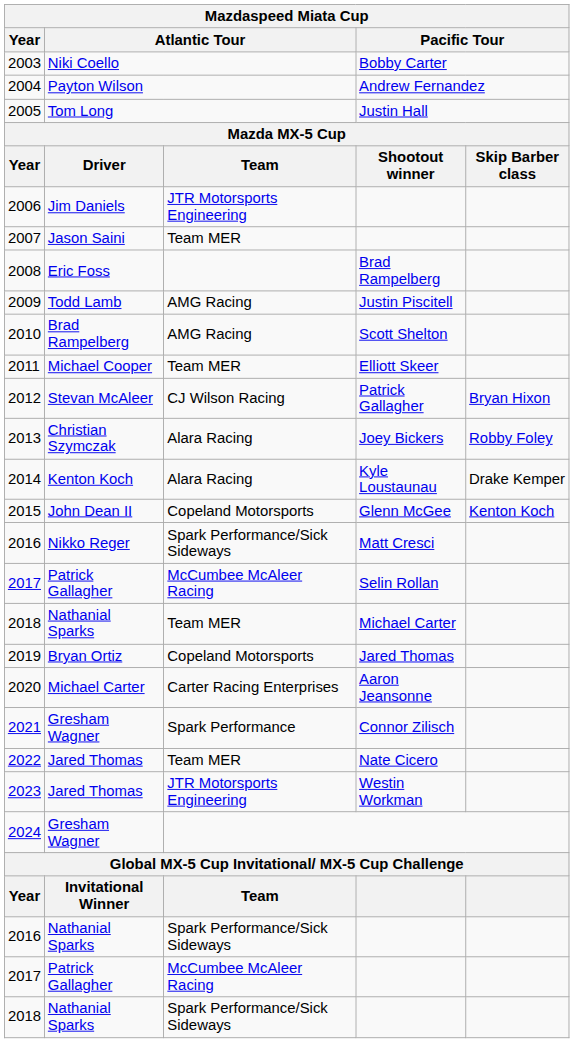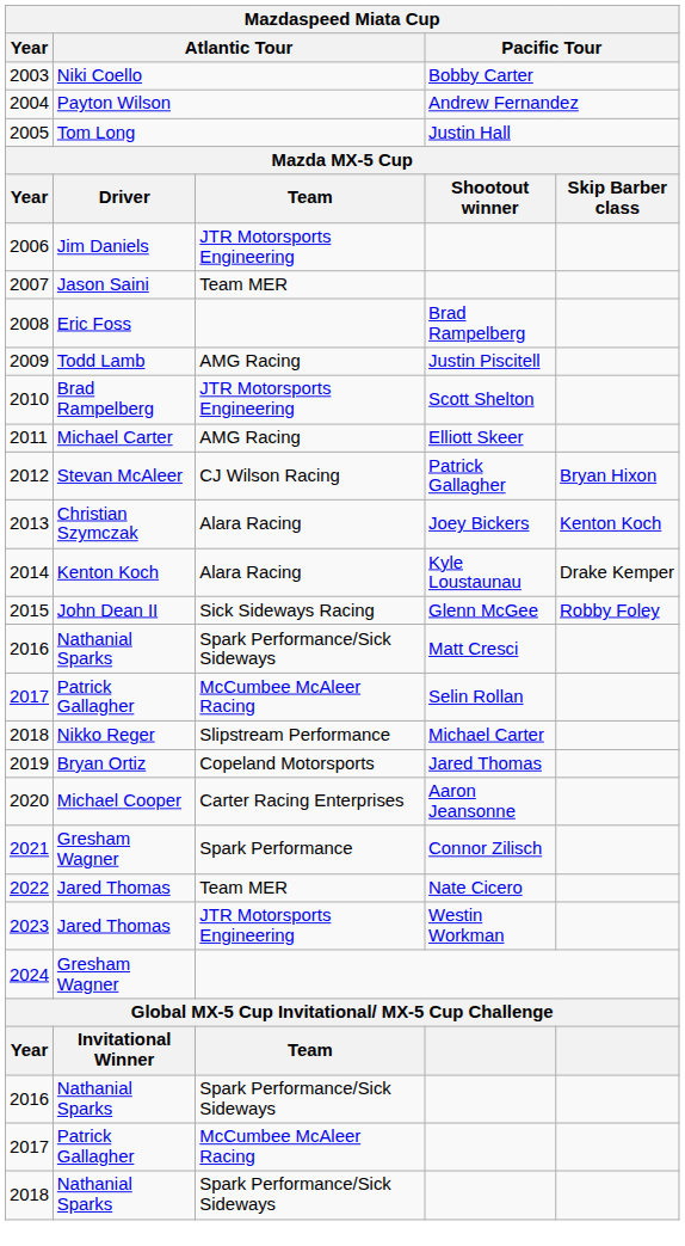 <table class="wikitable">
 <tr>
 <th colspan="5">Mazdaspeed Miata Cup</th>
 </tr>
 <tr>
 <th>Year</th>
 <th colspan="2">Atlantic Tour</th>
 <th colspan="2">Pacific Tour</th>
 </tr>
 <tr>
 <td>2003</td>
 <td colspan="2"> <a href='#'>Niki Coello</a></td>
 <td colspan="2"> <a href='#'>Bobby Carter</a></td>
 </tr>
 <tr>
 <td>2004</td>
 <td colspan="2"> <a href='#'>Payton Wilson</a></td>
 <td colspan="2"> <a href='#'>Andrew Fernandez</a></td>
 </tr>
 <tr>
 <td>2005</td>
 <td colspan="2"> <a href='#'>Tom Long</a></td>
 <td colspan="2"> <a href='#'>Justin Hall</a></td>
 </tr>
 <tr>
 <th colspan="5">Mazda MX-5 Cup</th>
 </tr>
 <tr>
 <th>Year</th>
 <th>Driver</th>
 <th>Team</th>
 <th>Shootout winner</th>
 <th>Skip Barber class</th>
 </tr>
 <tr>
 <td>2006</td>
 <td> <a href='#'>Jim Daniels</a></td>
 <td><a href='#'>JTR Motorsports Engineering</a></td>
 <td></td>
 <td></td>
 </tr>
 <tr>
 <td>2007</td>
 <td> <a href='#'>Jason Saini</a></td>
 <td>Team MER</td>
 <td></td>
 <td></td>
 </tr>
 <tr>
 <td>2008</td>
 <td> <a href='#'>Eric Foss</a></td>
 <td></td>
 <td> <a href='#'>Brad Rampelberg</a></td>
 <td></td>
 </tr>
 <tr>
 <td>2009</td>
 <td> <a href='#'>Todd Lamb</a></td>
 <td>AMG Racing</td>
 <td> <a href='#'>Justin Piscitell</a></td>
 <td></td>
 </tr>
 <tr>
 <td>2010</td>
 <td> <a href='#'>Brad Rampelberg</a></td>
-<td>AMG Racing</td>
+<td><a href='#'>JTR Motorsports Engineering</a></td>
 <td> <a href='#'>Scott Shelton</a></td>
 <td></td>
 </tr>
 <tr>
 <td>2011</td>
-<td> <a href='#'>Michael Cooper</a></td>
-<td>Team MER</td>
+<td> <a href='#'>Michael Carter</a></td>
+<td>AMG Racing</td>
 <td> <a href='#'>Elliott Skeer</a></td>
 <td></td>
 </tr>
 <tr>
 <td>2012</td>
 <td> <a href='#'>Stevan McAleer</a></td>
 <td>CJ Wilson Racing</td>
 <td> <a href='#'>Patrick Gallagher</a></td>
 <td> <a href='#'>Bryan Hixon</a></td>
 </tr>
 <tr>
 <td>2013</td>
 <td> <a href='#'>Christian Szymczak</a></td>
 <td>Alara Racing</td>
 <td> <a href='#'>Joey Bickers</a></td>
-<td> <a href='#'>Robby Foley</a></td>
+<td> <a href='#'>Kenton Koch</a></td>
 </tr>
 <tr>
 <td>2014</td>
 <td> <a href='#'>Kenton Koch</a></td>
 <td>Alara Racing</td>
 <td> <a href='#'>Kyle Loustaunau</a></td>
 <td> Drake Kemper</td>
 </tr>
 <tr>
 <td>2015</td>
 <td> <a href='#'>John Dean II</a></td>
-<td>Copeland Motorsports</td>
+<td>Sick Sideways Racing</td>
 <td> <a href='#'>Glenn McGee</a></td>
-<td> <a href='#'>Kenton Koch</a></td>
+<td> <a href='#'>Robby Foley</a></td>
 </tr>
 <tr>
 <td>2016</td>
-<td> <a href='#'>Nikko Reger</a></td>
+<td> <a href='#'>Nathanial Sparks</a></td>
 <td>Spark Performance/Sick Sideways</td>
 <td> <a href='#'>Matt Cresci</a></td>
 <td></td>
 </tr>
 <tr>
 <td><a href='#'>2017</a></td>
 <td> <a href='#'>Patrick Gallagher</a></td>
 <td><a href='#'>McCumbee McAleer Racing</a></td>
 <td> <a href='#'>Selin Rollan</a></td>
 <td></td>
 </tr>
 <tr>
 <td>2018</td>
-<td> <a href='#'>Nathanial Sparks</a></td>
-<td>Team MER</td>
+<td> <a href='#'>Nikko Reger</a></td>
+<td>Slipstream Performance</td>
 <td> <a href='#'>Michael Carter</a></td>
 <td></td>
 </tr>
 <tr>
 <td>2019</td>
 <td> <a href='#'>Bryan Ortiz</a></td>
 <td>Copeland Motorsports</td>
 <td> <a href='#'>Jared Thomas</a></td>
 <td></td>
 </tr>
 <tr>
 <td>2020</td>
-<td> <a href='#'>Michael Carter</a></td>
+<td> <a href='#'>Michael Cooper</a></td>
 <td>Carter Racing Enterprises</td>
 <td> <a href='#'>Aaron Jeansonne</a></td>
 <td></td>
 </tr>
 <tr>
 <td><a href='#'>2021</a></td>
 <td> <a href='#'>Gresham Wagner</a></td>
 <td>Spark Performance</td>
 <td> <a href='#'>Connor Zilisch</a></td>
 <td></td>
 </tr>
 <tr>
 <td><a href='#'>2022</a></td>
 <td> <a href='#'>Jared Thomas</a></td>
 <td>Team MER</td>
 <td> <a href='#'>Nate Cicero</a></td>
 <td></td>
 </tr>
 <tr>
 <td><a href='#'>2023</a></td>
 <td> <a href='#'>Jared Thomas</a></td>
 <td><a href='#'>JTR Motorsports Engineering</a></td>
 <td> <a href='#'>Westin Workman</a></td>
 <td></td>
 </tr>
 <tr>
 <td><a href='#'>2024</a></td>
 <td> <a href='#'>Gresham Wagner</a></td>
 </tr>
 <tr>
 <th colspan="5">Global MX-5 Cup Invitational/ MX-5 Cup Challenge</th>
 </tr>
 <tr>
 <th>Year</th>
 <th>Invitational Winner</th>
 <th>Team</th>
 <th></th>
 <th></th>
 </tr>
 <tr>
 <td>2016</td>
 <td> <a href='#'>Nathanial Sparks</a></td>
 <td>Spark Performance/Sick Sideways</td>
 <td></td>
 <td></td>
 </tr>
 <tr>
 <td>2017</td>
 <td> <a href='#'>Patrick Gallagher</a></td>
 <td><a href='#'>McCumbee McAleer Racing</a></td>
 <td></td>
 <td></td>
 </tr>
 <tr>
 <td>2018</td>
 <td> <a href='#'>Nathanial Sparks</a></td>
 <td>Spark Performance/Sick Sideways</td>
 <td></td>
 <td></td>
 </tr>
 </table>
